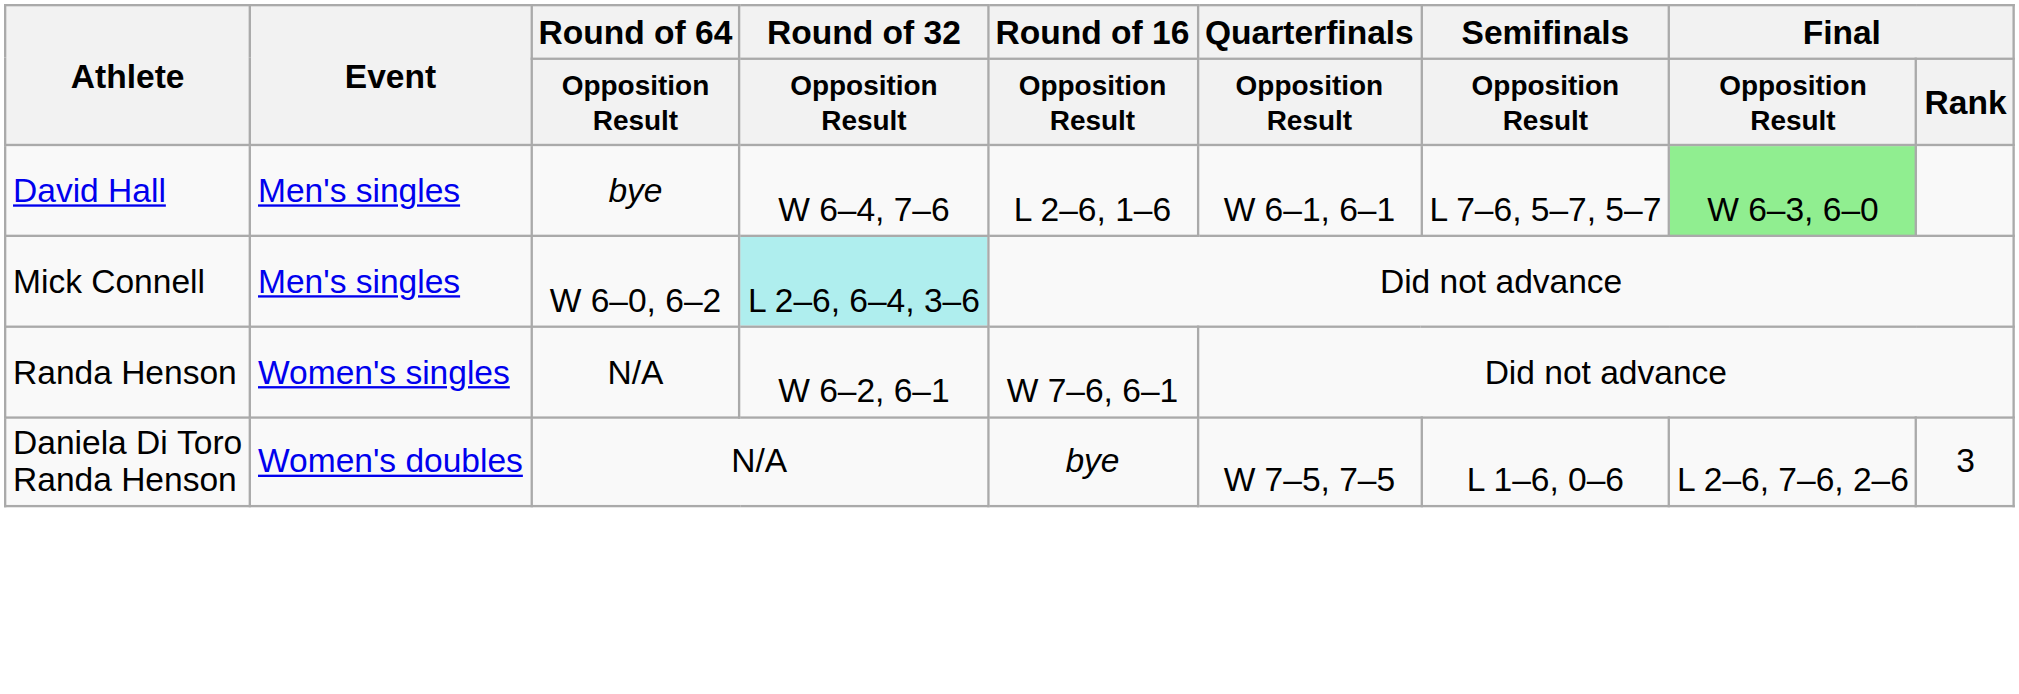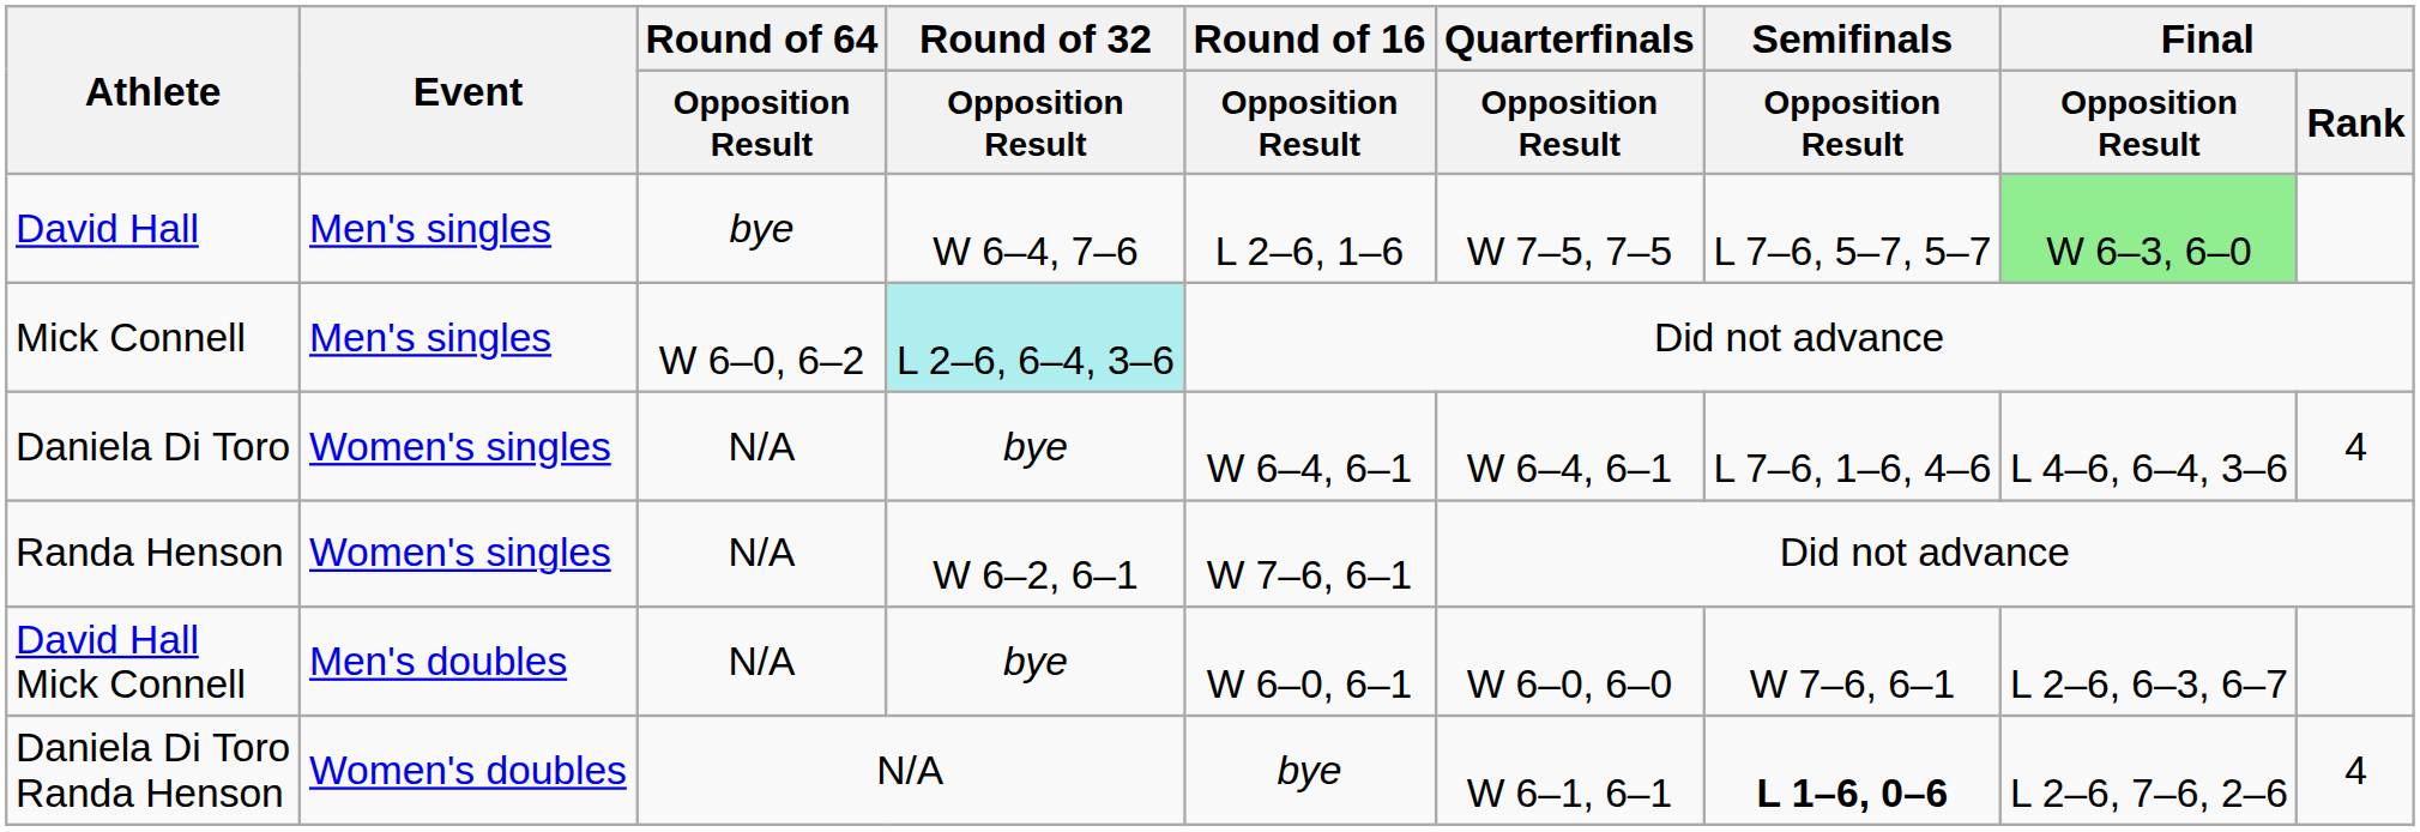 <table class="wikitable" style="font-size:90%">
 <tr>
 <th rowspan="2">Athlete</th>
 <th rowspan="2">Event</th>
 <th>Round of 64</th>
 <th>Round of 32</th>
 <th>Round of 16</th>
 <th>Quarterfinals</th>
 <th>Semifinals</th>
 <th colspan="2">Final</th>
 </tr>
 <tr>
 <th style="line-height:1em"><small>Opposition<br>Result</small></th>
 <th style="line-height:1em"><small>Opposition<br>Result</small></th>
 <th style="line-height:1em"><small>Opposition<br>Result</small></th>
 <th style="line-height:1em"><small>Opposition<br>Result</small></th>
 <th style="line-height:1em"><small>Opposition<br>Result</small></th>
 <th style="line-height:1em"><small>Opposition<br>Result</small></th>
 <th style="line-height:1em">Rank</th>
 </tr>
 <tr>
 <td><a href='#'>David Hall</a></td>
 <td><a href='#'>Men's singles</a></td>
 <td style="text-align:center;"><em>bye</em></td>
 <td style="text-align:center;"><br>W 6–4, 7–6</td>
 <td style="text-align:center;"><br>L 2–6, 1–6</td>
-<td style="text-align:center;"><br>W 6–1, 6–1</td>
+<td style="text-align:center;"><br>W 7–5, 7–5</td>
 <td style="text-align:center;"><br>L 7–6, 5–7, 5–7</td>
 <td style="background: lightgreen; text-align:center;"><br>W 6–3, 6–0</td>
 <td style="text-align:center;"></td>
 </tr>
 <tr>
 <td>Mick Connell</td>
 <td><a href='#'>Men's singles</a></td>
 <td style="text-align:center;"><br>W 6–0, 6–2</td>
 <td style="background: paleturquoise; text-align:center;"><br>L 2–6, 6–4, 3–6</td>
 <td style="text-align:center;" colspan="5">Did not advance</td>
 </tr>
 <tr>
+<td>Daniela Di Toro</td>
+<td><a href='#'>Women's singles</a></td>
+<td style="text-align:center;">N/A</td>
+<td style="text-align:center;"><em>bye</em></td>
+<td style="text-align:center;"><br>W 6–4, 6–1</td>
+<td style="text-align:center;"><br>W 6–4, 6–1</td>
+<td style="text-align:center;"><br>L 7–6, 1–6, 4–6</td>
+<td style="text-align:center;"><br>L 4–6, 6–4, 3–6</td>
+<td style="text-align:center;">4</td>
+</tr>
+<tr>
 <td>Randa Henson</td>
 <td><a href='#'>Women's singles</a></td>
 <td style="text-align:center;">N/A</td>
 <td style="text-align:center;"><br>W 6–2, 6–1</td>
 <td style="text-align:center;"><br>W 7–6, 6–1</td>
 <td style="text-align:center;" colspan="4">Did not advance</td>
 </tr>
 <tr>
+<td><a href='#'>David Hall</a><br>Mick Connell</td>
+<td><a href='#'>Men's doubles</a></td>
+<td style="text-align:center;">N/A</td>
+<td style="text-align:center;"><em>bye</em></td>
+<td style="text-align:center;"><br>W 6–0, 6–1</td>
+<td style="text-align:center;"><br>W 6–0, 6–0</td>
+<td style="text-align:center;"><br>W 7–6, 6–1</td>
+<td style="text-align:center;"><br>L 2–6, 6–3, 6–7</td>
+<td style="text-align:center;"></td>
+</tr>
+<tr>
 <td>Daniela Di Toro<br>Randa Henson</td>
 <td><a href='#'>Women's doubles</a></td>
 <td style="text-align:center;" colspan="2">N/A</td>
 <td style="text-align:center;"><em>bye</em></td>
-<td style="text-align:center;"><br>W 7–5, 7–5</td>
-<td style="text-align:center;"><br>L 1–6, 0–6</td>
+<td style="text-align:center;"><br>W 6–1, 6–1</td>
+<td style="text-align:center;"><strong><br>L 1–6, 0–6</strong></td>
 <td style="text-align:center;"><br>L 2–6, 7–6, 2–6</td>
-<td style="text-align:center;">3</td>
+<td style="text-align:center;">4</td>
 </tr>
 </table>
